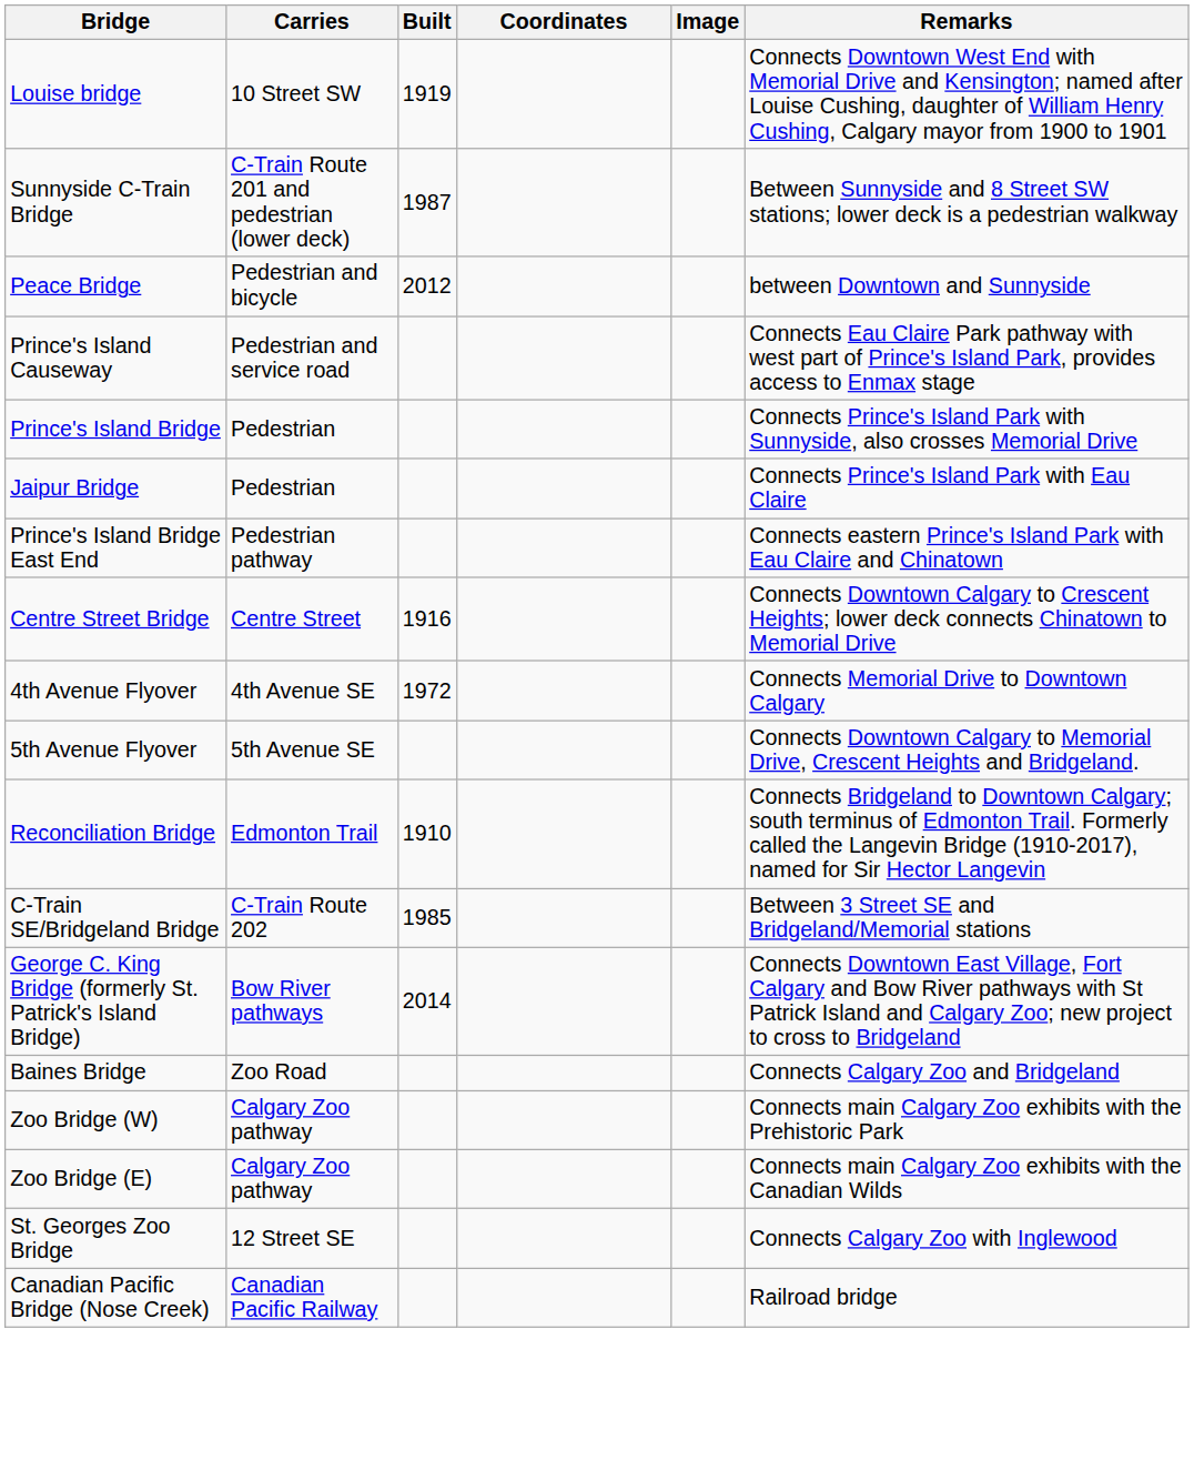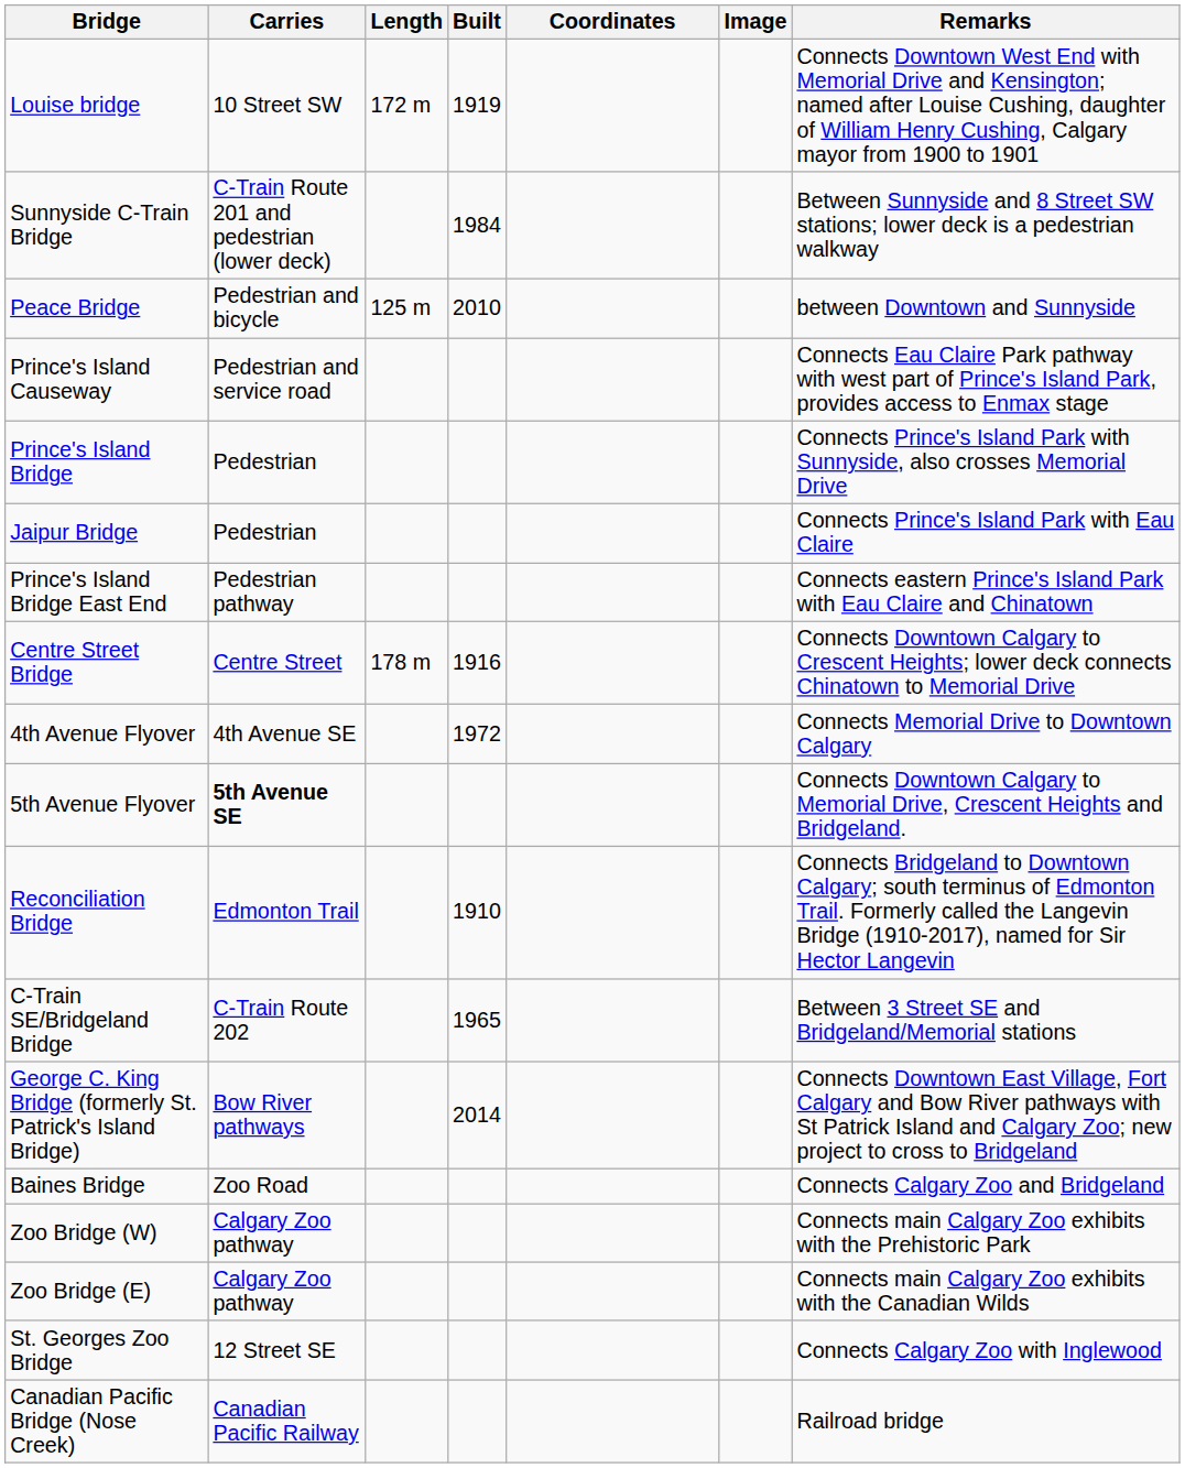 <table class="wikitable sortable">
 <tr>
 <th>Bridge</th>
 <th>Carries</th>
+<th>Length</th>
 <th>Built</th>
 <th width=150px>Coordinates</th>
 <th>Image</th>
 <th>Remarks</th>
 </tr>
 <tr>
 <td><a href='#'>Louise bridge</a></td>
 <td>10 Street SW</td>
+<td>172 m</td>
 <td>1919</td>
 <td><small></small></td>
 <td></td>
 <td>Connects <a href='#'>Downtown West End</a> with <a href='#'>Memorial Drive</a> and <a href='#'>Kensington</a>; named after Louise Cushing, daughter of <a href='#'>William Henry Cushing</a>, Calgary mayor from 1900 to 1901</td>
 </tr>
 <tr>
 <td>Sunnyside C-Train Bridge</td>
 <td><a href='#'>C-Train</a> Route 201 and pedestrian (lower deck)</td>
-<td>1987</td>
+<td></td>
+<td>1984</td>
 <td><small></small></td>
 <td></td>
 <td>Between <a href='#'>Sunnyside</a> and <a href='#'>8 Street SW</a> stations; lower deck is a pedestrian walkway</td>
 </tr>
 <tr>
 <td><a href='#'>Peace Bridge</a></td>
 <td>Pedestrian and bicycle</td>
-<td>2012</td>
+<td>125 m</td>
+<td>2010</td>
 <td><small></small></td>
 <td></td>
 <td>between <a href='#'>Downtown</a> and <a href='#'>Sunnyside</a></td>
 </tr>
 <tr>
 <td>Prince's Island Causeway</td>
 <td>Pedestrian and service road</td>
+<td></td>
 <td></td>
 <td><small></small></td>
 <td></td>
 <td>Connects <a href='#'>Eau Claire</a> Park pathway with west part of <a href='#'>Prince's Island Park</a>, provides access to <a href='#'>Enmax</a> stage</td>
 </tr>
 <tr>
 <td><a href='#'>Prince's Island Bridge</a></td>
 <td>Pedestrian</td>
 <td></td>
+<td></td>
 <td><small></small></td>
 <td></td>
 <td>Connects <a href='#'>Prince's Island Park</a> with <a href='#'>Sunnyside</a>, also crosses <a href='#'>Memorial Drive</a></td>
 </tr>
 <tr>
 <td><a href='#'>Jaipur Bridge</a></td>
 <td>Pedestrian</td>
+<td></td>
 <td></td>
 <td><small></small></td>
 <td></td>
 <td>Connects <a href='#'>Prince's Island Park</a> with <a href='#'>Eau Claire</a></td>
 </tr>
 <tr>
 <td>Prince's Island Bridge East End</td>
 <td>Pedestrian pathway</td>
 <td></td>
+<td></td>
 <td><small></small></td>
 <td></td>
 <td>Connects eastern <a href='#'>Prince's Island Park</a> with <a href='#'>Eau Claire</a> and <a href='#'>Chinatown</a></td>
 </tr>
 <tr>
 <td><a href='#'>Centre Street Bridge</a></td>
 <td><a href='#'>Centre Street</a></td>
+<td>178 m</td>
 <td>1916</td>
 <td><small></small></td>
 <td></td>
 <td>Connects <a href='#'>Downtown Calgary</a> to <a href='#'>Crescent Heights</a>; lower deck connects <a href='#'>Chinatown</a> to <a href='#'>Memorial Drive</a></td>
 </tr>
 <tr>
 <td>4th Avenue Flyover</td>
 <td>4th Avenue SE</td>
+<td></td>
 <td>1972</td>
 <td><small></small></td>
 <td></td>
 <td>Connects <a href='#'>Memorial Drive</a> to <a href='#'>Downtown Calgary</a></td>
 </tr>
 <tr>
 <td>5th Avenue Flyover</td>
-<td>5th Avenue SE</td>
+<td><strong>5th Avenue SE</strong></td>
+<td></td>
 <td></td>
 <td><small></small></td>
 <td></td>
 <td>Connects <a href='#'>Downtown Calgary</a> to <a href='#'>Memorial Drive</a>, <a href='#'>Crescent Heights</a> and <a href='#'>Bridgeland</a>.</td>
 </tr>
 <tr>
 <td><a href='#'>Reconciliation Bridge</a></td>
 <td><a href='#'>Edmonton Trail</a></td>
+<td></td>
 <td>1910</td>
 <td><small></small></td>
 <td></td>
 <td>Connects <a href='#'>Bridgeland</a> to <a href='#'>Downtown Calgary</a>; south terminus of <a href='#'>Edmonton Trail</a>. Formerly called the Langevin Bridge (1910-2017), named for Sir <a href='#'>Hector Langevin</a></td>
 </tr>
 <tr>
 <td>C-Train SE/Bridgeland Bridge</td>
 <td><a href='#'>C-Train</a> Route 202</td>
-<td>1985</td>
+<td></td>
+<td>1965</td>
 <td><small></small></td>
 <td></td>
 <td>Between <a href='#'>3 Street SE</a> and <a href='#'>Bridgeland/Memorial</a> stations</td>
 </tr>
 <tr>
 <td><a href='#'>George C. King Bridge</a> (formerly St. Patrick's Island Bridge)</td>
 <td><a href='#'>Bow River pathways</a></td>
+<td></td>
 <td>2014</td>
 <td><small></small></td>
 <td></td>
 <td>Connects <a href='#'>Downtown East Village</a>, <a href='#'>Fort Calgary</a> and Bow River pathways with St Patrick Island and <a href='#'>Calgary Zoo</a>; new project to cross to <a href='#'>Bridgeland</a></td>
 </tr>
 <tr>
 <td>Baines Bridge</td>
 <td>Zoo Road</td>
 <td></td>
+<td></td>
 <td><small></small></td>
 <td></td>
 <td>Connects <a href='#'>Calgary Zoo</a> and <a href='#'>Bridgeland</a></td>
 </tr>
 <tr>
 <td>Zoo Bridge (W)</td>
 <td><a href='#'>Calgary Zoo</a> pathway</td>
+<td></td>
 <td></td>
 <td><small></small></td>
 <td></td>
 <td>Connects main <a href='#'>Calgary Zoo</a> exhibits with the Prehistoric Park</td>
 </tr>
 <tr>
 <td>Zoo Bridge (E)</td>
 <td><a href='#'>Calgary Zoo</a> pathway</td>
 <td></td>
+<td></td>
 <td><small></small></td>
 <td></td>
 <td>Connects main <a href='#'>Calgary Zoo</a> exhibits with the Canadian Wilds</td>
 </tr>
 <tr>
 <td>St. Georges Zoo Bridge</td>
 <td>12 Street SE</td>
+<td></td>
 <td></td>
 <td><small></small></td>
 <td></td>
 <td>Connects <a href='#'>Calgary Zoo</a> with <a href='#'>Inglewood</a></td>
 </tr>
 <tr>
 <td>Canadian Pacific Bridge (Nose Creek)</td>
 <td><a href='#'>Canadian Pacific Railway</a></td>
 <td></td>
+<td></td>
 <td><small></small></td>
 <td></td>
 <td>Railroad bridge</td>
 </tr>
 </table>
